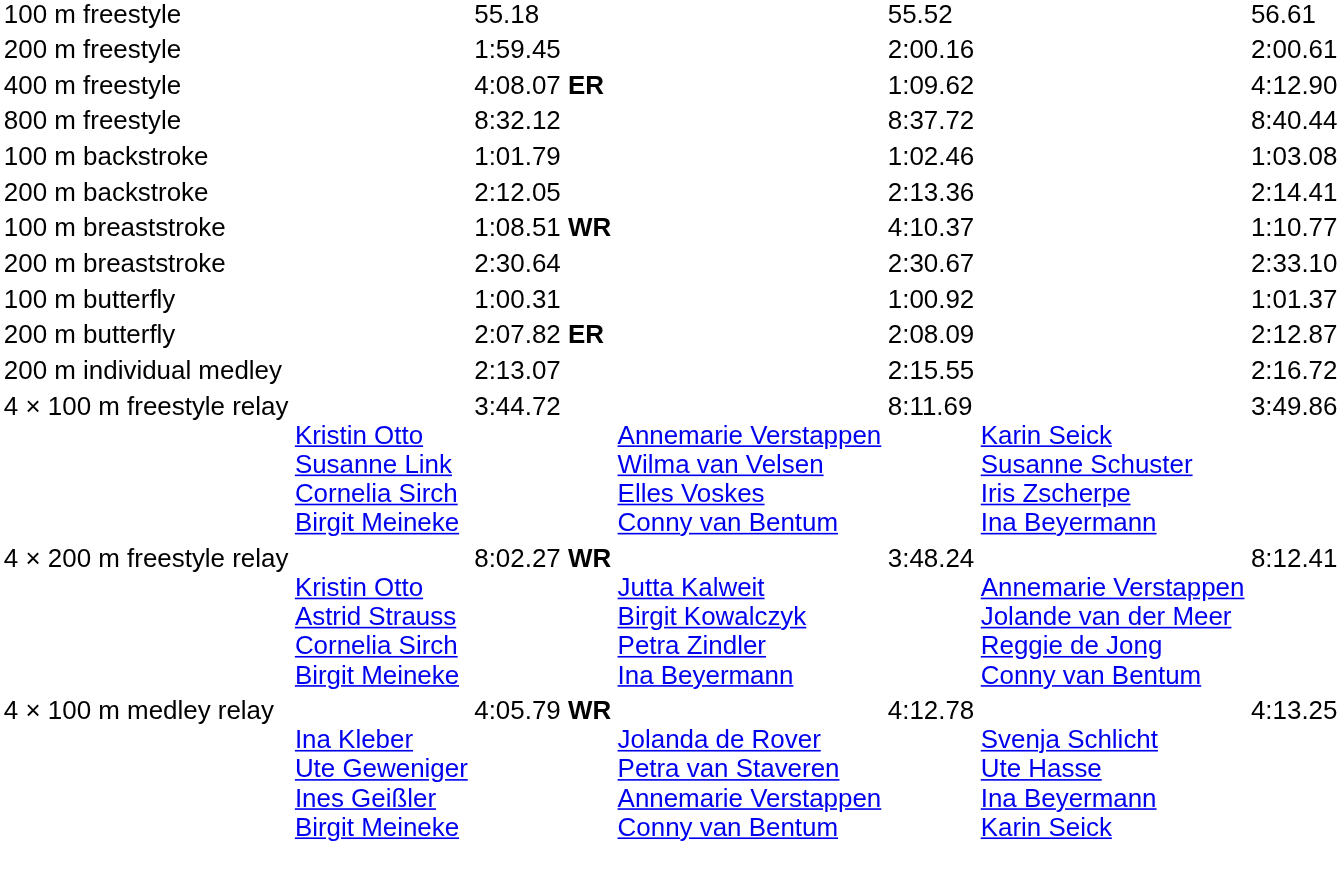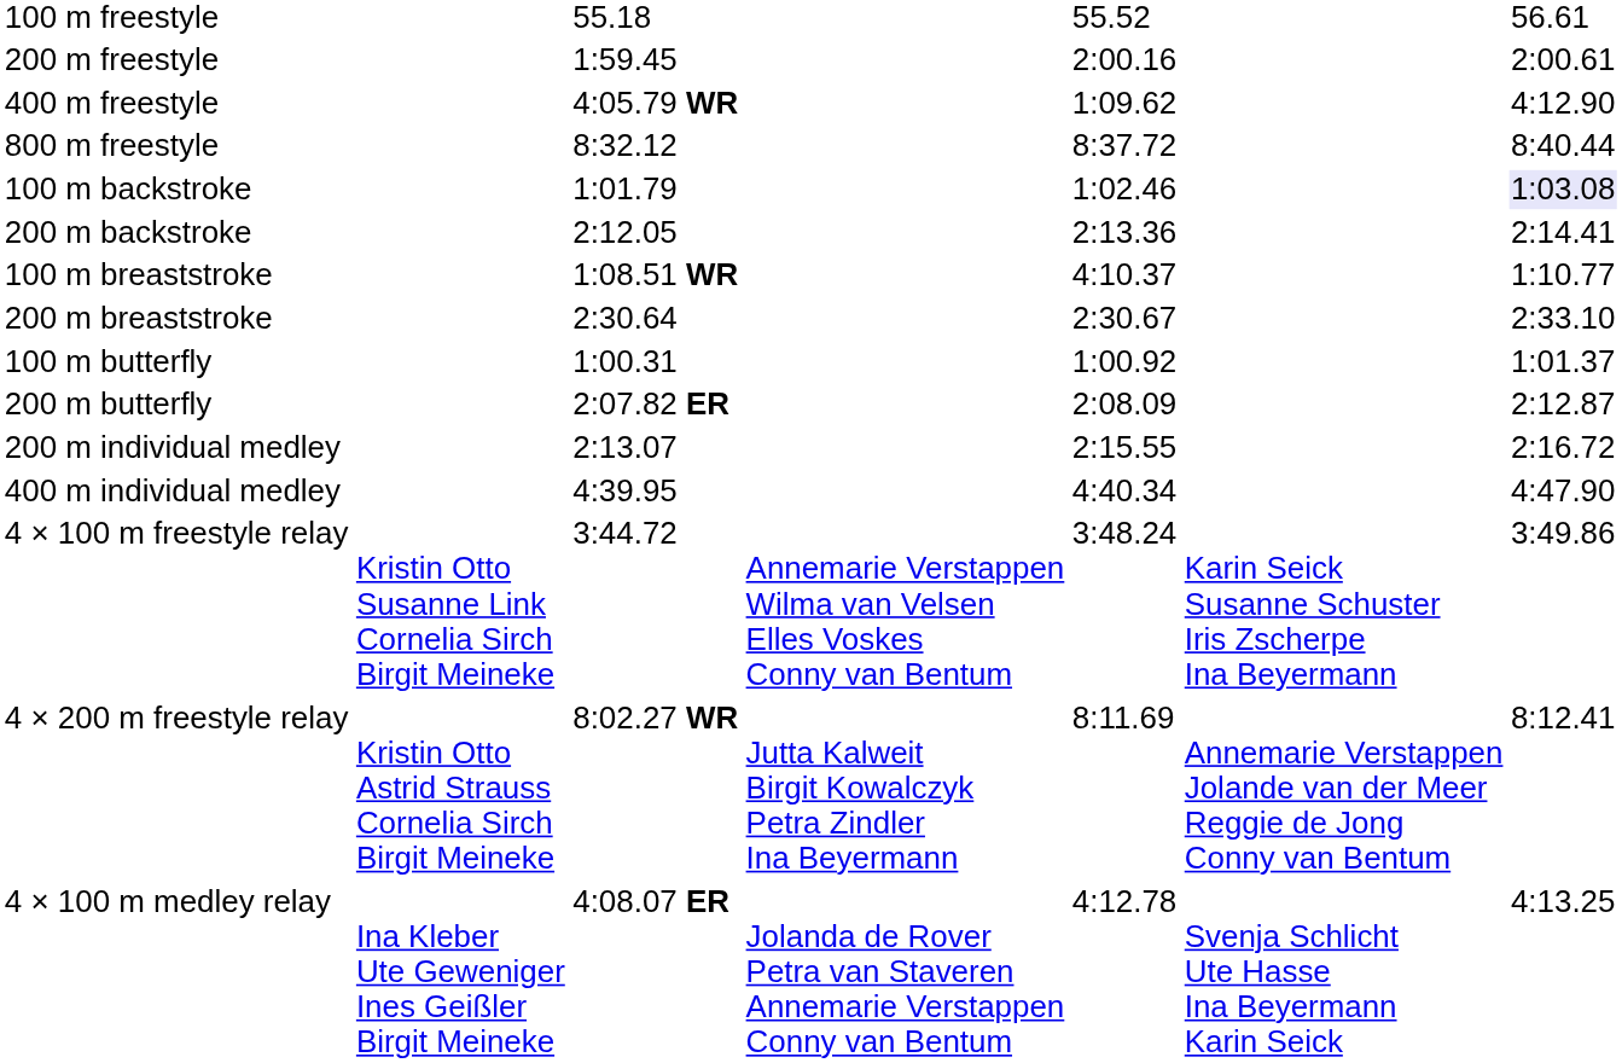 <table>
 <tr>
 <td>100 m freestyle</td>
 <td></td>
 <td>55.18</td>
 <td></td>
 <td>55.52</td>
 <td></td>
 <td>56.61</td>
 </tr>
 <tr>
 <td>200 m freestyle</td>
 <td></td>
 <td>1:59.45</td>
 <td></td>
 <td>2:00.16</td>
 <td></td>
 <td>2:00.61</td>
 </tr>
 <tr>
 <td>400 m freestyle</td>
 <td></td>
-<td>4:08.07 <strong>ER</strong></td>
+<td>4:05.79 <strong>WR</strong></td>
 <td></td>
 <td>1:09.62</td>
 <td></td>
 <td>4:12.90</td>
 </tr>
 <tr>
 <td>800 m freestyle</td>
 <td></td>
 <td>8:32.12</td>
 <td></td>
 <td>8:37.72</td>
 <td></td>
 <td>8:40.44</td>
 </tr>
 <tr>
 <td>100 m backstroke</td>
 <td></td>
 <td>1:01.79</td>
 <td></td>
 <td>1:02.46</td>
 <td></td>
-<td>1:03.08</td>
+<td style="background: lavender;">1:03.08</td>
 </tr>
 <tr>
 <td>200 m backstroke</td>
 <td></td>
 <td>2:12.05</td>
 <td></td>
 <td>2:13.36</td>
 <td></td>
 <td>2:14.41</td>
 </tr>
 <tr>
 <td>100 m breaststroke</td>
 <td></td>
 <td>1:08.51 <strong>WR</strong></td>
 <td></td>
 <td>4:10.37</td>
 <td></td>
 <td>1:10.77</td>
 </tr>
 <tr>
 <td>200 m breaststroke</td>
 <td></td>
 <td>2:30.64</td>
 <td></td>
 <td>2:30.67</td>
 <td></td>
 <td>2:33.10</td>
 </tr>
 <tr>
 <td>100 m butterfly</td>
 <td></td>
 <td>1:00.31</td>
 <td></td>
 <td>1:00.92</td>
 <td></td>
 <td>1:01.37</td>
 </tr>
 <tr>
 <td>200 m butterfly</td>
 <td></td>
 <td>2:07.82 <strong>ER</strong></td>
 <td></td>
 <td>2:08.09</td>
 <td></td>
 <td>2:12.87</td>
 </tr>
 <tr>
 <td>200 m individual medley</td>
 <td></td>
 <td>2:13.07</td>
 <td></td>
 <td>2:15.55</td>
 <td></td>
 <td>2:16.72</td>
 </tr>
+<tr>
+<td>400 m individual medley</td>
+<td></td>
+<td>4:39.95</td>
+<td></td>
+<td>4:40.34</td>
+<td></td>
+<td>4:47.90</td>
+</tr>
 <tr valign=top>
 <td>4 × 100 m freestyle relay</td>
 <td><br><a href='#'>Kristin Otto</a><br><a href='#'>Susanne Link</a><br><a href='#'>Cornelia Sirch</a><br><a href='#'>Birgit Meineke</a></td>
 <td>3:44.72</td>
 <td><br><a href='#'>Annemarie Verstappen</a><br><a href='#'>Wilma van Velsen</a><br><a href='#'>Elles Voskes</a><br><a href='#'>Conny van Bentum</a></td>
-<td>8:11.69</td>
+<td>3:48.24</td>
 <td><br><a href='#'>Karin Seick</a><br><a href='#'>Susanne Schuster</a><br><a href='#'>Iris Zscherpe</a><br><a href='#'>Ina Beyermann</a></td>
 <td>3:49.86</td>
 </tr>
 <tr valign=top>
 <td>4 × 200 m freestyle relay</td>
 <td><br><a href='#'>Kristin Otto</a><br><a href='#'>Astrid Strauss</a><br><a href='#'>Cornelia Sirch</a><br><a href='#'>Birgit Meineke</a></td>
 <td>8:02.27 <strong>WR</strong></td>
 <td><br><a href='#'>Jutta Kalweit</a><br><a href='#'>Birgit Kowalczyk</a><br><a href='#'>Petra Zindler</a><br><a href='#'>Ina Beyermann</a></td>
-<td>3:48.24</td>
+<td>8:11.69</td>
 <td><br><a href='#'>Annemarie Verstappen</a><br><a href='#'>Jolande van der Meer</a><br><a href='#'>Reggie de Jong</a><br><a href='#'>Conny van Bentum</a></td>
 <td>8:12.41</td>
 </tr>
 <tr valign=top>
 <td>4 × 100 m medley relay</td>
 <td><br><a href='#'>Ina Kleber</a><br><a href='#'>Ute Geweniger</a><br><a href='#'>Ines Geißler</a><br><a href='#'>Birgit Meineke</a></td>
-<td>4:05.79 <strong>WR</strong></td>
+<td>4:08.07 <strong>ER</strong></td>
 <td><br><a href='#'>Jolanda de Rover</a><br><a href='#'>Petra van Staveren</a><br><a href='#'>Annemarie Verstappen</a><br><a href='#'>Conny van Bentum</a></td>
 <td>4:12.78</td>
 <td><br><a href='#'>Svenja Schlicht</a><br><a href='#'>Ute Hasse</a><br><a href='#'>Ina Beyermann</a><br><a href='#'>Karin Seick</a></td>
 <td>4:13.25</td>
 </tr>
 </table>
